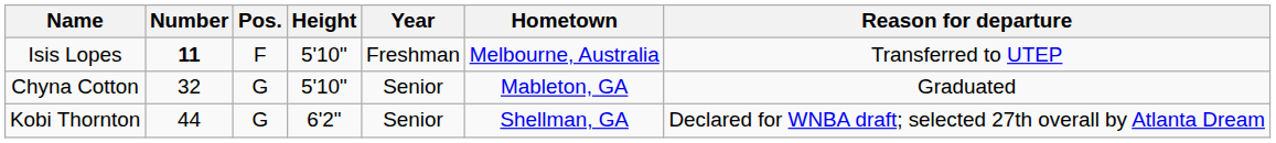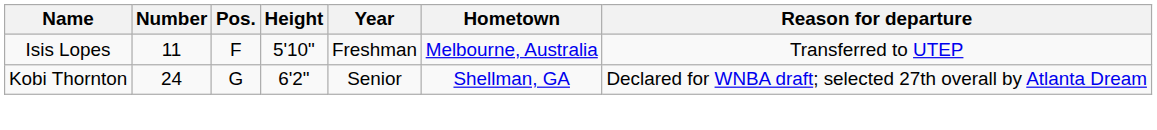 <table class="wikitable sortable" border="1" style="text-align: center;">
 <tr>
 <th>Name</th>
 <th>Number</th>
 <th>Pos.</th>
 <th>Height</th>
 <th>Year</th>
 <th>Hometown</th>
 <th class="unsortable">Reason for departure</th>
 </tr>
 <tr>
 <td>Isis Lopes</td>
-<td><strong>11</strong></td>
+<td>11</td>
 <td>F</td>
 <td>5'10"</td>
 <td>Freshman</td>
 <td><a href='#'>Melbourne, Australia</a></td>
 <td>Transferred to <a href='#'>UTEP</a></td>
 </tr>
 <tr>
-<td>Chyna Cotton</td>
-<td>32</td>
-<td>G</td>
-<td>5'10"</td>
-<td>Senior</td>
-<td><a href='#'>Mableton, GA</a></td>
-<td>Graduated</td>
-</tr>
-<tr>
 <td>Kobi Thornton</td>
-<td>44</td>
+<td>24</td>
 <td>G</td>
 <td>6'2"</td>
 <td>Senior</td>
 <td><a href='#'>Shellman, GA</a></td>
 <td>Declared for <a href='#'>WNBA draft</a>; selected 27th overall by <a href='#'>Atlanta Dream</a></td>
 </tr>
 </table>
